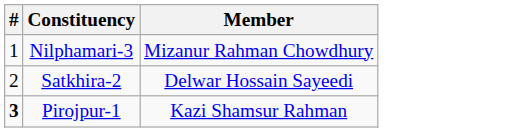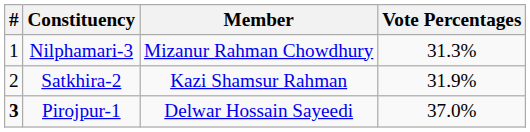 <table class="wikitable sortable" style="text-align:center;">
 <tr>
 <th>#</th>
 <th>Constituency</th>
 <th>Member</th>
+<th>Vote Percentages</th>
 </tr>
 <tr>
 <td>1</td>
 <td><a href='#'>Nilphamari-3</a></td>
 <td><a href='#'>Mizanur Rahman Chowdhury</a></td>
+<td>31.3%</td>
 </tr>
 <tr>
 <td>2</td>
 <td><a href='#'>Satkhira-2</a></td>
-<td><a href='#'>Delwar Hossain Sayeedi</a></td>
+<td><a href='#'>Kazi Shamsur Rahman</a></td>
+<td>31.9%</td>
 </tr>
 <tr>
 <td><strong>3</strong></td>
 <td><a href='#'>Pirojpur-1</a></td>
-<td><a href='#'>Kazi Shamsur Rahman</a></td>
+<td><a href='#'>Delwar Hossain Sayeedi</a></td>
+<td>37.0%</td>
 </tr>
 </table>
